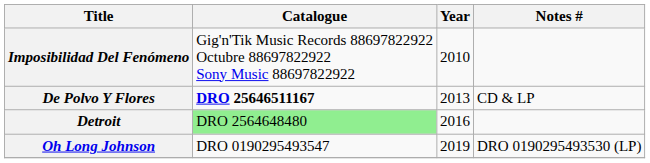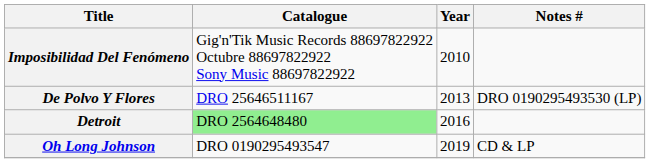 <table class="wikitable plainrowheaders sortable">
 <tr>
 <th scope="col" class="unsortable">Title</th>
 <th scope="col">Catalogue</th>
 <th scope="col">Year</th>
 <th scope="col" class="unsortable">Notes #</th>
 </tr>
 <tr>
 <th scope="row"><em>Imposibilidad Del Fenómeno</em></th>
 <td>Gig'n'Tik Music Records 88697822922<br>Octubre 88697822922<br><a href='#'>Sony Music</a> 88697822922</td>
 <td>2010</td>
 <td></td>
 </tr>
 <tr>
 <th scope="row"><em>De Polvo Y Flores</em></th>
-<td><strong><a href='#'>DRO</a> 25646511167</strong></td>
+<td><a href='#'>DRO</a> 25646511167</td>
 <td>2013</td>
-<td>CD & LP</td>
+<td>DRO 0190295493530 (LP)</td>
 </tr>
 <tr>
 <th scope="row"><em>Detroit</em></th>
 <td style="background: lightgreen;">DRO 2564648480</td>
 <td>2016</td>
 <td></td>
 </tr>
 <tr>
 <th scope="row"><em><a href='#'>Oh Long Johnson</a></em></th>
 <td>DRO 0190295493547</td>
 <td>2019</td>
-<td>DRO 0190295493530 (LP)</td>
+<td>CD & LP</td>
 </tr>
 <tr>
 </tr>
 </table>
